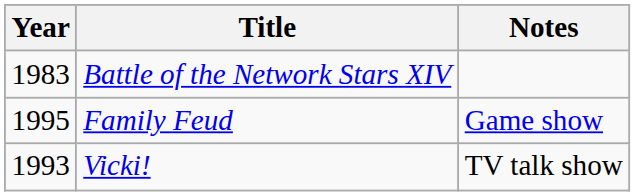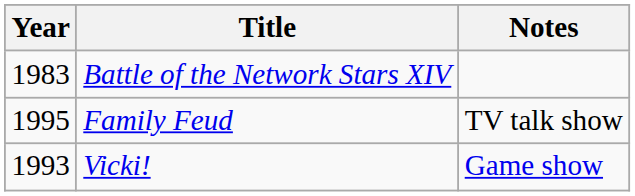 <table class = "wikitable sortable">
 <tr>
 <th>Year</th>
 <th>Title</th>
 <th class = "unsortable">Notes</th>
 </tr>
 <tr>
 <td>1983</td>
 <td><em><a href='#'>Battle of the Network Stars XIV</a></em></td>
 <td></td>
 </tr>
 <tr>
 <td>1995</td>
 <td><em><a href='#'>Family Feud</a></em></td>
-<td><a href='#'>Game show</a></td>
+<td>TV talk show</td>
 </tr>
 <tr>
 <td>1993</td>
 <td><em><a href='#'>Vicki!</a></em></td>
-<td>TV talk show</td>
+<td><a href='#'>Game show</a></td>
 </tr>
 </table>
